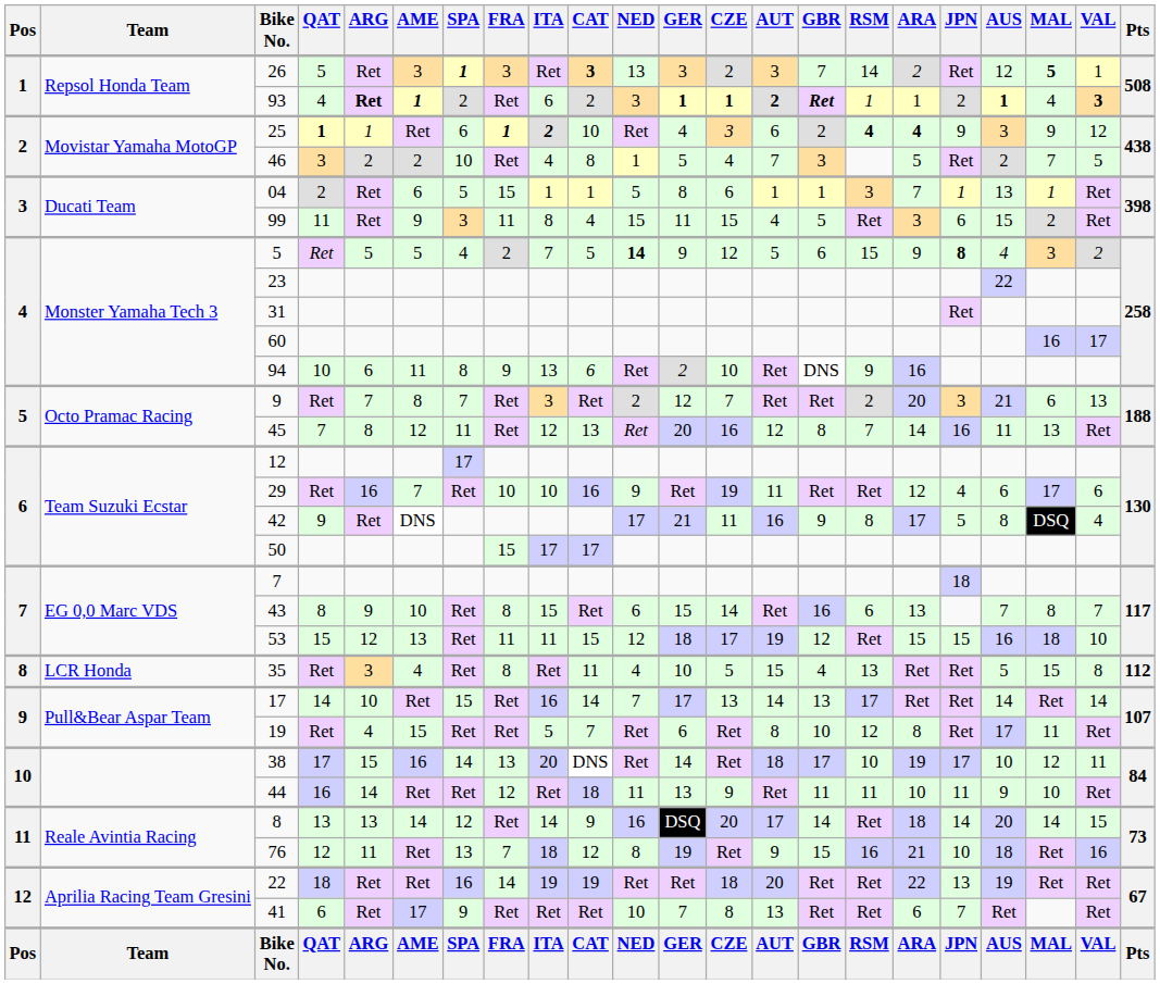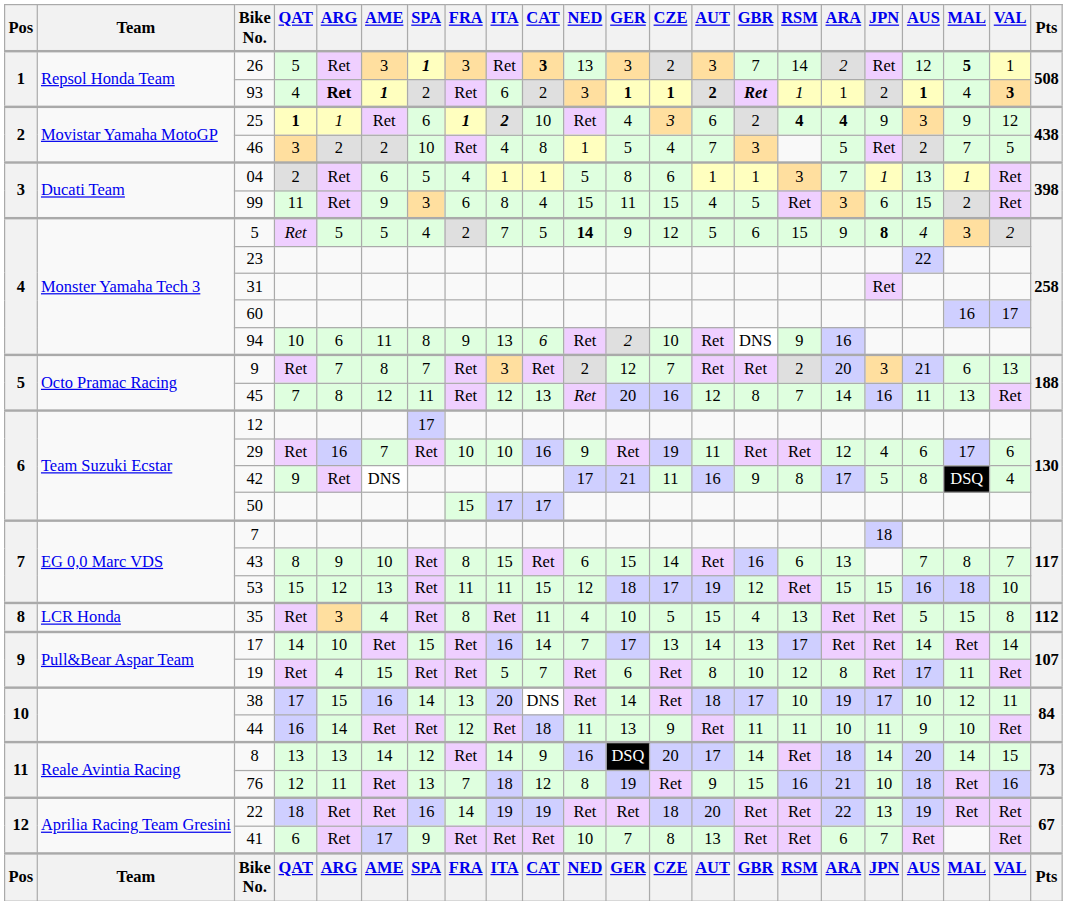 <table class="wikitable" style="font-size: 85%; text-align:center">
 <tr valign="top">
 <th valign="middle">Pos</th>
 <th valign="middle">Team</th>
 <th valign="middle">Bike<br>No.</th>
 <th><a href='#'>QAT</a><br></th>
 <th><a href='#'>ARG</a><br></th>
 <th><a href='#'>AME</a><br></th>
 <th><a href='#'>SPA</a><br></th>
 <th><a href='#'>FRA</a><br></th>
 <th><a href='#'>ITA</a><br></th>
 <th><a href='#'>CAT</a><br></th>
 <th><a href='#'>NED</a><br></th>
 <th><a href='#'>GER</a><br></th>
 <th><a href='#'>CZE</a><br></th>
 <th><a href='#'>AUT</a><br></th>
 <th><a href='#'>GBR</a><br></th>
 <th><a href='#'>RSM</a><br></th>
 <th><a href='#'>ARA</a><br></th>
 <th><a href='#'>JPN</a><br></th>
 <th><a href='#'>AUS</a><br></th>
 <th><a href='#'>MAL</a><br></th>
 <th><a href='#'>VAL</a><br></th>
 <th valign="middle">Pts</th>
 </tr>
 <tr style="border-top:2px solid #aaaaaa">
 <th rowspan=2>1</th>
 <td align="left" rowspan=2> <a href='#'>Repsol Honda Team</a></td>
 <td>26</td>
 <td style="background:#dfffdf;">5</td>
 <td style="background:#efcfff;">Ret</td>
 <td style="background:#ffdf9f;">3</td>
 <td style="background:#ffffbf;"><strong><em>1</em></strong></td>
 <td style="background:#ffdf9f;">3</td>
 <td style="background:#efcfff;">Ret</td>
 <td style="background:#ffdf9f;"><strong>3</strong></td>
 <td style="background:#dfffdf;">13</td>
 <td style="background:#ffdf9f;">3</td>
 <td style="background:#dfdfdf;">2</td>
 <td style="background:#ffdf9f;">3</td>
 <td style="background:#dfffdf;">7</td>
 <td style="background:#dfffdf;">14</td>
 <td style="background:#dfdfdf;"><em>2</em></td>
 <td style="background:#efcfff;">Ret</td>
 <td style="background:#dfffdf;">12</td>
 <td style="background:#dfffdf;"><strong>5</strong></td>
 <td style="background:#ffffbf;">1</td>
 <th rowspan=2>508</th>
 </tr>
 <tr>
 <td>93</td>
 <td style="background:#dfffdf;">4</td>
 <td style="background:#efcfff;"><strong>Ret</strong></td>
 <td style="background:#ffffbf;"><strong><em>1</em></strong></td>
 <td style="background:#dfdfdf;">2</td>
 <td style="background:#efcfff;">Ret</td>
 <td style="background:#dfffdf;">6</td>
 <td style="background:#dfdfdf;">2</td>
 <td style="background:#ffdf9f;">3</td>
 <td style="background:#ffffbf;"><strong>1</strong></td>
 <td style="background:#ffffbf;"><strong>1</strong></td>
 <td style="background:#dfdfdf;"><strong>2</strong></td>
 <td style="background:#efcfff;"><strong><em>Ret</em></strong></td>
 <td style="background:#ffffbf;"><em>1</em></td>
 <td style="background:#ffffbf;">1</td>
 <td style="background:#dfdfdf;">2</td>
 <td style="background:#ffffbf;"><strong>1</strong></td>
 <td style="background:#dfffdf;">4</td>
 <td style="background:#ffdf9f;"><strong>3</strong></td>
 </tr>
 <tr style="border-top:2px solid #aaaaaa">
 <th rowspan=2>2</th>
 <td align="left" rowspan=2> <a href='#'>Movistar Yamaha MotoGP</a></td>
 <td>25</td>
 <td style="background:#ffffbf;"><strong>1</strong></td>
 <td style="background:#ffffbf;"><em>1</em></td>
 <td style="background:#efcfff;">Ret</td>
 <td style="background:#dfffdf;">6</td>
 <td style="background:#ffffbf;"><strong><em>1</em></strong></td>
 <td style="background:#dfdfdf;"><strong><em>2</em></strong></td>
 <td style="background:#dfffdf;">10</td>
 <td style="background:#efcfff;">Ret</td>
 <td style="background:#dfffdf;">4</td>
 <td style="background:#ffdf9f;"><em>3</em></td>
 <td style="background:#dfffdf;">6</td>
 <td style="background:#dfdfdf;">2</td>
 <td style="background:#dfffdf;"><strong>4</strong></td>
 <td style="background:#dfffdf;"><strong>4</strong></td>
 <td style="background:#dfffdf;">9</td>
 <td style="background:#ffdf9f;">3</td>
 <td style="background:#dfffdf;">9</td>
 <td style="background:#dfffdf;">12</td>
 <th rowspan=2>438</th>
 </tr>
 <tr>
 <td>46</td>
 <td style="background:#ffdf9f;">3</td>
 <td style="background:#dfdfdf;">2</td>
 <td style="background:#dfdfdf;">2</td>
 <td style="background:#dfffdf;">10</td>
 <td style="background:#efcfff;">Ret</td>
 <td style="background:#dfffdf;">4</td>
 <td style="background:#dfffdf;">8</td>
 <td style="background:#ffffbf;">1</td>
 <td style="background:#dfffdf;">5</td>
 <td style="background:#dfffdf;">4</td>
 <td style="background:#dfffdf;">7</td>
 <td style="background:#ffdf9f;">3</td>
 <td></td>
 <td style="background:#dfffdf;">5</td>
 <td style="background:#efcfff;">Ret</td>
 <td style="background:#dfdfdf;">2</td>
 <td style="background:#dfffdf;">7</td>
 <td style="background:#dfffdf;">5</td>
 </tr>
 <tr style="border-top:2px solid #aaaaaa">
 <th rowspan=2>3</th>
 <td align="left" rowspan=2> <a href='#'>Ducati Team</a></td>
 <td>04</td>
 <td style="background:#dfdfdf;">2</td>
 <td style="background:#efcfff;">Ret</td>
 <td style="background:#dfffdf;">6</td>
 <td style="background:#dfffdf;">5</td>
-<td style="background:#dfffdf;">15</td>
+<td style="background:#dfffdf;">4</td>
 <td style="background:#ffffbf;">1</td>
 <td style="background:#ffffbf;">1</td>
 <td style="background:#dfffdf;">5</td>
 <td style="background:#dfffdf;">8</td>
 <td style="background:#dfffdf;">6</td>
 <td style="background:#ffffbf;">1</td>
 <td style="background:#ffffbf;">1</td>
 <td style="background:#ffdf9f;">3</td>
 <td style="background:#dfffdf;">7</td>
 <td style="background:#ffffbf;"><em>1</em></td>
 <td style="background:#dfffdf;">13</td>
 <td style="background:#ffffbf;"><em>1</em></td>
 <td style="background:#efcfff;">Ret</td>
 <th rowspan=2>398</th>
 </tr>
 <tr>
 <td>99</td>
 <td style="background:#dfffdf;">11</td>
 <td style="background:#efcfff;">Ret</td>
 <td style="background:#dfffdf;">9</td>
 <td style="background:#ffdf9f;">3</td>
-<td style="background:#dfffdf;">11</td>
+<td style="background:#dfffdf;">6</td>
 <td style="background:#dfffdf;">8</td>
 <td style="background:#dfffdf;">4</td>
 <td style="background:#dfffdf;">15</td>
 <td style="background:#dfffdf;">11</td>
 <td style="background:#dfffdf;">15</td>
 <td style="background:#dfffdf;">4</td>
 <td style="background:#dfffdf;">5</td>
 <td style="background:#efcfff;">Ret</td>
 <td style="background:#ffdf9f;">3</td>
 <td style="background:#dfffdf;">6</td>
 <td style="background:#dfffdf;">15</td>
 <td style="background:#dfdfdf;">2</td>
 <td style="background:#efcfff;">Ret</td>
 </tr>
 <tr style="border-top:2px solid #aaaaaa">
 <th rowspan=5>4</th>
 <td align="left" rowspan=5> <a href='#'>Monster Yamaha Tech 3</a></td>
 <td>5</td>
 <td style="background:#efcfff;"><em>Ret</em></td>
 <td style="background:#dfffdf;">5</td>
 <td style="background:#dfffdf;">5</td>
 <td style="background:#dfffdf;">4</td>
 <td style="background:#dfdfdf;">2</td>
 <td style="background:#dfffdf;">7</td>
 <td style="background:#dfffdf;">5</td>
 <td style="background:#dfffdf;"><strong>14</strong></td>
 <td style="background:#dfffdf;">9</td>
 <td style="background:#dfffdf;">12</td>
 <td style="background:#dfffdf;">5</td>
 <td style="background:#dfffdf;">6</td>
 <td style="background:#dfffdf;">15</td>
 <td style="background:#dfffdf;">9</td>
 <td style="background:#dfffdf;"><strong>8</strong></td>
 <td style="background:#dfffdf;"><em>4</em></td>
 <td style="background:#ffdf9f;">3</td>
 <td style="background:#dfdfdf;"><em>2</em></td>
 <th rowspan=5>258</th>
 </tr>
 <tr>
 <td>23</td>
 <td></td>
 <td></td>
 <td></td>
 <td></td>
 <td></td>
 <td></td>
 <td></td>
 <td></td>
 <td></td>
 <td></td>
 <td></td>
 <td></td>
 <td></td>
 <td></td>
 <td></td>
 <td style="background:#cfcfff;">22</td>
 <td></td>
 <td></td>
 </tr>
 <tr>
 <td>31</td>
 <td></td>
 <td></td>
 <td></td>
 <td></td>
 <td></td>
 <td></td>
 <td></td>
 <td></td>
 <td></td>
 <td></td>
 <td></td>
 <td></td>
 <td></td>
 <td></td>
 <td style="background:#efcfff;">Ret</td>
 <td></td>
 <td></td>
 <td></td>
 </tr>
 <tr>
 <td>60</td>
 <td></td>
 <td></td>
 <td></td>
 <td></td>
 <td></td>
 <td></td>
 <td></td>
 <td></td>
 <td></td>
 <td></td>
 <td></td>
 <td></td>
 <td></td>
 <td></td>
 <td></td>
 <td></td>
 <td style="background:#cfcfff;">16</td>
 <td style="background:#cfcfff;">17</td>
 </tr>
 <tr>
 <td>94</td>
 <td style="background:#dfffdf;">10</td>
 <td style="background:#dfffdf;">6</td>
 <td style="background:#dfffdf;">11</td>
 <td style="background:#dfffdf;">8</td>
 <td style="background:#dfffdf;">9</td>
 <td style="background:#dfffdf;">13</td>
 <td style="background:#dfffdf;"><em>6</em></td>
 <td style="background:#efcfff;">Ret</td>
 <td style="background:#dfdfdf;"><em>2</em></td>
 <td style="background:#dfffdf;">10</td>
 <td style="background:#efcfff;">Ret</td>
 <td style="background:#ffffff;">DNS</td>
 <td style="background:#dfffdf;">9</td>
 <td style="background:#cfcfff;">16</td>
 <td></td>
 <td></td>
 <td></td>
 <td></td>
 </tr>
 <tr style="border-top:2px solid #aaaaaa">
 <th rowspan=2>5</th>
 <td align="left" rowspan=2> <a href='#'>Octo Pramac Racing</a></td>
 <td>9</td>
 <td style="background:#efcfff;">Ret</td>
 <td style="background:#dfffdf;">7</td>
 <td style="background:#dfffdf;">8</td>
 <td style="background:#dfffdf;">7</td>
 <td style="background:#efcfff;">Ret</td>
 <td style="background:#ffdf9f;">3</td>
 <td style="background:#efcfff;">Ret</td>
 <td style="background:#dfdfdf;">2</td>
 <td style="background:#dfffdf;">12</td>
 <td style="background:#dfffdf;">7</td>
 <td style="background:#efcfff;">Ret</td>
 <td style="background:#efcfff;">Ret</td>
 <td style="background:#dfdfdf;">2</td>
 <td style="background:#cfcfff;">20</td>
 <td style="background:#ffdf9f;">3</td>
 <td style="background:#cfcfff;">21</td>
 <td style="background:#dfffdf;">6</td>
 <td style="background:#dfffdf;">13</td>
 <th rowspan=2>188</th>
 </tr>
 <tr>
 <td>45</td>
 <td style="background:#dfffdf;">7</td>
 <td style="background:#dfffdf;">8</td>
 <td style="background:#dfffdf;">12</td>
 <td style="background:#dfffdf;">11</td>
 <td style="background:#efcfff;">Ret</td>
 <td style="background:#dfffdf;">12</td>
 <td style="background:#dfffdf;">13</td>
 <td style="background:#efcfff;"><em>Ret</em></td>
 <td style="background:#cfcfff;">20</td>
 <td style="background:#cfcfff;">16</td>
 <td style="background:#dfffdf;">12</td>
 <td style="background:#dfffdf;">8</td>
 <td style="background:#dfffdf;">7</td>
 <td style="background:#dfffdf;">14</td>
 <td style="background:#cfcfff;">16</td>
 <td style="background:#dfffdf;">11</td>
 <td style="background:#dfffdf;">13</td>
 <td style="background:#efcfff;">Ret</td>
 </tr>
 <tr style="border-top:2px solid #aaaaaa">
 <th rowspan=4>6</th>
 <td align="left" rowspan=4> <a href='#'>Team Suzuki Ecstar</a></td>
 <td>12</td>
 <td></td>
 <td></td>
 <td></td>
 <td style="background:#cfcfff;">17</td>
 <td></td>
 <td></td>
 <td></td>
 <td></td>
 <td></td>
 <td></td>
 <td></td>
 <td></td>
 <td></td>
 <td></td>
 <td></td>
 <td></td>
 <td></td>
 <td></td>
 <th rowspan=4>130</th>
 </tr>
 <tr>
 <td>29</td>
 <td style="background:#efcfff;">Ret</td>
 <td style="background:#cfcfff;">16</td>
 <td style="background:#dfffdf;">7</td>
 <td style="background:#efcfff;">Ret</td>
 <td style="background:#dfffdf;">10</td>
 <td style="background:#dfffdf;">10</td>
 <td style="background:#cfcfff;">16</td>
 <td style="background:#dfffdf;">9</td>
 <td style="background:#efcfff;">Ret</td>
 <td style="background:#cfcfff;">19</td>
 <td style="background:#dfffdf;">11</td>
 <td style="background:#efcfff;">Ret</td>
 <td style="background:#efcfff;">Ret</td>
 <td style="background:#dfffdf;">12</td>
 <td style="background:#dfffdf;">4</td>
 <td style="background:#dfffdf;">6</td>
 <td style="background:#cfcfff;">17</td>
 <td style="background:#dfffdf;">6</td>
 </tr>
 <tr>
 <td>42</td>
 <td style="background:#dfffdf;">9</td>
 <td style="background:#efcfff;">Ret</td>
 <td style="background:#ffffff;">DNS</td>
 <td></td>
 <td></td>
 <td></td>
 <td></td>
 <td style="background:#cfcfff;">17</td>
 <td style="background:#cfcfff;">21</td>
 <td style="background:#dfffdf;">11</td>
 <td style="background:#cfcfff;">16</td>
 <td style="background:#dfffdf;">9</td>
 <td style="background:#dfffdf;">8</td>
 <td style="background:#cfcfff;">17</td>
 <td style="background:#dfffdf;">5</td>
 <td style="background:#dfffdf;">8</td>
 <td style="background:black; color:white;">DSQ</td>
 <td style="background:#dfffdf;">4</td>
 </tr>
 <tr>
 <td>50</td>
 <td></td>
 <td></td>
 <td></td>
 <td></td>
 <td style="background:#dfffdf;">15</td>
 <td style="background:#cfcfff;">17</td>
 <td style="background:#cfcfff;">17</td>
 <td></td>
 <td></td>
 <td></td>
 <td></td>
 <td></td>
 <td></td>
 <td></td>
 <td></td>
 <td></td>
 <td></td>
 <td></td>
 </tr>
 <tr style="border-top:2px solid #aaaaaa">
 <th rowspan=3>7</th>
 <td align="left" rowspan=3> <a href='#'>EG 0,0 Marc VDS</a></td>
 <td>7</td>
 <td></td>
 <td></td>
 <td></td>
 <td></td>
 <td></td>
 <td></td>
 <td></td>
 <td></td>
 <td></td>
 <td></td>
 <td></td>
 <td></td>
 <td></td>
 <td></td>
 <td style="background:#cfcfff;">18</td>
 <td></td>
 <td></td>
 <td></td>
 <th rowspan=3>117</th>
 </tr>
 <tr>
 <td>43</td>
 <td style="background:#dfffdf;">8</td>
 <td style="background:#dfffdf;">9</td>
 <td style="background:#dfffdf;">10</td>
 <td style="background:#efcfff;">Ret</td>
 <td style="background:#dfffdf;">8</td>
 <td style="background:#dfffdf;">15</td>
 <td style="background:#efcfff;">Ret</td>
 <td style="background:#dfffdf;">6</td>
 <td style="background:#dfffdf;">15</td>
 <td style="background:#dfffdf;">14</td>
 <td style="background:#efcfff;">Ret</td>
 <td style="background:#cfcfff;">16</td>
 <td style="background:#dfffdf;">6</td>
 <td style="background:#dfffdf;">13</td>
 <td></td>
 <td style="background:#dfffdf;">7</td>
 <td style="background:#dfffdf;">8</td>
 <td style="background:#dfffdf;">7</td>
 </tr>
 <tr>
 <td>53</td>
 <td style="background:#dfffdf;">15</td>
 <td style="background:#dfffdf;">12</td>
 <td style="background:#dfffdf;">13</td>
 <td style="background:#efcfff;">Ret</td>
 <td style="background:#dfffdf;">11</td>
 <td style="background:#dfffdf;">11</td>
 <td style="background:#dfffdf;">15</td>
 <td style="background:#dfffdf;">12</td>
 <td style="background:#cfcfff;">18</td>
 <td style="background:#cfcfff;">17</td>
 <td style="background:#cfcfff;">19</td>
 <td style="background:#dfffdf;">12</td>
 <td style="background:#efcfff;">Ret</td>
 <td style="background:#dfffdf;">15</td>
 <td style="background:#dfffdf;">15</td>
 <td style="background:#cfcfff;">16</td>
 <td style="background:#cfcfff;">18</td>
 <td style="background:#dfffdf;">10</td>
 </tr>
 <tr style="border-top:2px solid #aaaaaa">
 <th>8</th>
 <td align="left"> <a href='#'>LCR Honda</a></td>
 <td>35</td>
 <td style="background:#efcfff;">Ret</td>
 <td style="background:#ffdf9f;">3</td>
 <td style="background:#dfffdf;">4</td>
 <td style="background:#efcfff;">Ret</td>
 <td style="background:#dfffdf;">8</td>
 <td style="background:#efcfff;">Ret</td>
 <td style="background:#dfffdf;">11</td>
 <td style="background:#dfffdf;">4</td>
 <td style="background:#dfffdf;">10</td>
 <td style="background:#dfffdf;">5</td>
 <td style="background:#dfffdf;">15</td>
 <td style="background:#dfffdf;">4</td>
 <td style="background:#dfffdf;">13</td>
 <td style="background:#efcfff;">Ret</td>
 <td style="background:#efcfff;">Ret</td>
 <td style="background:#dfffdf;">5</td>
 <td style="background:#dfffdf;">15</td>
 <td style="background:#dfffdf;">8</td>
 <th>112</th>
 </tr>
 <tr style="border-top:2px solid #aaaaaa">
 <th rowspan=2>9</th>
 <td align="left" rowspan=2> <a href='#'>Pull&Bear Aspar Team</a></td>
 <td>17</td>
 <td style="background:#dfffdf;">14</td>
 <td style="background:#dfffdf;">10</td>
 <td style="background:#efcfff;">Ret</td>
 <td style="background:#dfffdf;">15</td>
 <td style="background:#efcfff;">Ret</td>
 <td style="background:#cfcfff;">16</td>
 <td style="background:#dfffdf;">14</td>
 <td style="background:#dfffdf;">7</td>
 <td style="background:#cfcfff;">17</td>
 <td style="background:#dfffdf;">13</td>
 <td style="background:#dfffdf;">14</td>
 <td style="background:#dfffdf;">13</td>
 <td style="background:#cfcfff;">17</td>
 <td style="background:#efcfff;">Ret</td>
 <td style="background:#efcfff;">Ret</td>
 <td style="background:#dfffdf;">14</td>
 <td style="background:#efcfff;">Ret</td>
 <td style="background:#dfffdf;">14</td>
 <th rowspan=2>107</th>
 </tr>
 <tr>
 <td>19</td>
 <td style="background:#efcfff;">Ret</td>
 <td style="background:#dfffdf;">4</td>
 <td style="background:#dfffdf;">15</td>
 <td style="background:#efcfff;">Ret</td>
 <td style="background:#efcfff;">Ret</td>
 <td style="background:#dfffdf;">5</td>
 <td style="background:#dfffdf;">7</td>
 <td style="background:#efcfff;">Ret</td>
 <td style="background:#dfffdf;">6</td>
 <td style="background:#efcfff;">Ret</td>
 <td style="background:#dfffdf;">8</td>
 <td style="background:#dfffdf;">10</td>
 <td style="background:#dfffdf;">12</td>
 <td style="background:#dfffdf;">8</td>
 <td style="background:#efcfff;">Ret</td>
 <td style="background:#cfcfff;">17</td>
 <td style="background:#dfffdf;">11</td>
 <td style="background:#efcfff;">Ret</td>
 </tr>
 <tr style="border-top:2px solid #aaaaaa">
 <th rowspan=2>10</th>
 <td align="left" rowspan=2></td>
 <td>38</td>
 <td style="background:#cfcfff;">17</td>
 <td style="background:#dfffdf;">15</td>
 <td style="background:#cfcfff;">16</td>
 <td style="background:#dfffdf;">14</td>
 <td style="background:#dfffdf;">13</td>
 <td style="background:#cfcfff;">20</td>
 <td style="background:#ffffff;">DNS</td>
 <td style="background:#efcfff;">Ret</td>
 <td style="background:#dfffdf;">14</td>
 <td style="background:#efcfff;">Ret</td>
 <td style="background:#cfcfff;">18</td>
 <td style="background:#cfcfff;">17</td>
 <td style="background:#dfffdf;">10</td>
 <td style="background:#cfcfff;">19</td>
 <td style="background:#cfcfff;">17</td>
 <td style="background:#dfffdf;">10</td>
 <td style="background:#dfffdf;">12</td>
 <td style="background:#dfffdf;">11</td>
 <th rowspan=2>84</th>
 </tr>
 <tr>
 <td>44</td>
 <td style="background:#cfcfff;">16</td>
 <td style="background:#dfffdf;">14</td>
 <td style="background:#efcfff;">Ret</td>
 <td style="background:#efcfff;">Ret</td>
 <td style="background:#dfffdf;">12</td>
 <td style="background:#efcfff;">Ret</td>
 <td style="background:#cfcfff;">18</td>
 <td style="background:#dfffdf;">11</td>
 <td style="background:#dfffdf;">13</td>
 <td style="background:#dfffdf;">9</td>
 <td style="background:#efcfff;">Ret</td>
 <td style="background:#dfffdf;">11</td>
 <td style="background:#dfffdf;">11</td>
 <td style="background:#dfffdf;">10</td>
 <td style="background:#dfffdf;">11</td>
 <td style="background:#dfffdf;">9</td>
 <td style="background:#dfffdf;">10</td>
 <td style="background:#efcfff;">Ret</td>
 </tr>
 <tr style="border-top:2px solid #aaaaaa">
 <th rowspan=2>11</th>
 <td align="left" rowspan=2> <a href='#'>Reale Avintia Racing</a></td>
 <td>8</td>
 <td style="background:#dfffdf;">13</td>
 <td style="background:#dfffdf;">13</td>
 <td style="background:#dfffdf;">14</td>
 <td style="background:#dfffdf;">12</td>
 <td style="background:#efcfff;">Ret</td>
 <td style="background:#dfffdf;">14</td>
 <td style="background:#dfffdf;">9</td>
 <td style="background:#cfcfff;">16</td>
 <td style="background:black; color:white;">DSQ</td>
 <td style="background:#cfcfff;">20</td>
 <td style="background:#cfcfff;">17</td>
 <td style="background:#dfffdf;">14</td>
 <td style="background:#efcfff;">Ret</td>
 <td style="background:#cfcfff;">18</td>
 <td style="background:#dfffdf;">14</td>
 <td style="background:#cfcfff;">20</td>
 <td style="background:#dfffdf;">14</td>
 <td style="background:#dfffdf;">15</td>
 <th rowspan=2>73</th>
 </tr>
 <tr>
 <td>76</td>
 <td style="background:#dfffdf;">12</td>
 <td style="background:#dfffdf;">11</td>
 <td style="background:#efcfff;">Ret</td>
 <td style="background:#dfffdf;">13</td>
 <td style="background:#dfffdf;">7</td>
 <td style="background:#cfcfff;">18</td>
 <td style="background:#dfffdf;">12</td>
 <td style="background:#dfffdf;">8</td>
 <td style="background:#cfcfff;">19</td>
 <td style="background:#efcfff;">Ret</td>
 <td style="background:#dfffdf;">9</td>
 <td style="background:#dfffdf;">15</td>
 <td style="background:#cfcfff;">16</td>
 <td style="background:#cfcfff;">21</td>
 <td style="background:#dfffdf;">10</td>
 <td style="background:#cfcfff;">18</td>
 <td style="background:#efcfff;">Ret</td>
 <td style="background:#cfcfff;">16</td>
 </tr>
 <tr style="border-top:2px solid #aaaaaa">
 <th rowspan=2>12</th>
 <td align="left" rowspan=2> <a href='#'>Aprilia Racing Team Gresini</a></td>
 <td>22</td>
 <td style="background:#cfcfff;">18</td>
 <td style="background:#efcfff;">Ret</td>
 <td style="background:#efcfff;">Ret</td>
 <td style="background:#cfcfff;">16</td>
 <td style="background:#dfffdf;">14</td>
 <td style="background:#cfcfff;">19</td>
 <td style="background:#cfcfff;">19</td>
 <td style="background:#efcfff;">Ret</td>
 <td style="background:#efcfff;">Ret</td>
 <td style="background:#cfcfff;">18</td>
 <td style="background:#cfcfff;">20</td>
 <td style="background:#efcfff;">Ret</td>
 <td style="background:#efcfff;">Ret</td>
 <td style="background:#cfcfff;">22</td>
 <td style="background:#dfffdf;">13</td>
 <td style="background:#cfcfff;">19</td>
 <td style="background:#efcfff;">Ret</td>
 <td style="background:#efcfff;">Ret</td>
 <th rowspan=2>67</th>
 </tr>
 <tr>
 <td>41</td>
 <td style="background:#dfffdf;">6</td>
 <td style="background:#efcfff;">Ret</td>
 <td style="background:#cfcfff;">17</td>
 <td style="background:#dfffdf;">9</td>
 <td style="background:#efcfff;">Ret</td>
 <td style="background:#efcfff;">Ret</td>
 <td style="background:#efcfff;">Ret</td>
 <td style="background:#dfffdf;">10</td>
 <td style="background:#dfffdf;">7</td>
 <td style="background:#dfffdf;">8</td>
 <td style="background:#dfffdf;">13</td>
 <td style="background:#efcfff;">Ret</td>
 <td style="background:#efcfff;">Ret</td>
 <td style="background:#dfffdf;">6</td>
 <td style="background:#dfffdf;">7</td>
 <td style="background:#efcfff;">Ret</td>
 <td></td>
 <td style="background:#efcfff;">Ret</td>
 </tr>
 <tr valign="top" style="border-top:2px solid #aaaaaa">
 <th valign="middle">Pos</th>
 <th valign="middle">Team</th>
 <th valign="middle">Bike<br>No.</th>
 <th><a href='#'>QAT</a><br></th>
 <th><a href='#'>ARG</a><br></th>
 <th><a href='#'>AME</a><br></th>
 <th><a href='#'>SPA</a><br></th>
 <th><a href='#'>FRA</a><br></th>
 <th><a href='#'>ITA</a><br></th>
 <th><a href='#'>CAT</a><br></th>
 <th><a href='#'>NED</a><br></th>
 <th><a href='#'>GER</a><br></th>
 <th><a href='#'>CZE</a><br></th>
 <th><a href='#'>AUT</a><br></th>
 <th><a href='#'>GBR</a><br></th>
 <th><a href='#'>RSM</a><br></th>
 <th><a href='#'>ARA</a><br></th>
 <th><a href='#'>JPN</a><br></th>
 <th><a href='#'>AUS</a><br></th>
 <th><a href='#'>MAL</a><br></th>
 <th><a href='#'>VAL</a><br></th>
 <th valign="middle">Pts</th>
 </tr>
 </table>
